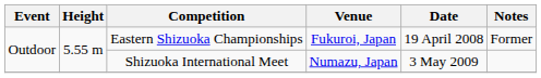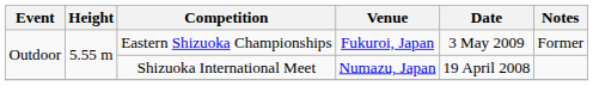 <table class="wikitable" style=text-align:center>
 <tr>
 <th>Event</th>
 <th>Height</th>
 <th>Competition</th>
 <th>Venue</th>
 <th>Date</th>
 <th>Notes</th>
 </tr>
 <tr>
 <td rowspan=2>Outdoor</td>
 <td rowspan=2>5.55 m</td>
 <td>Eastern <a href='#'>Shizuoka</a> Championships</td>
 <td><a href='#'>Fukuroi, Japan</a></td>
-<td>19 April 2008</td>
+<td>3 May 2009</td>
 <td>Former </td>
 </tr>
 <tr>
 <td>Shizuoka International Meet</td>
 <td><a href='#'>Numazu, Japan</a></td>
-<td>3 May 2009</td>
+<td>19 April 2008</td>
 <td></td>
 </tr>
 <tr>
 </tr>
 </table>
